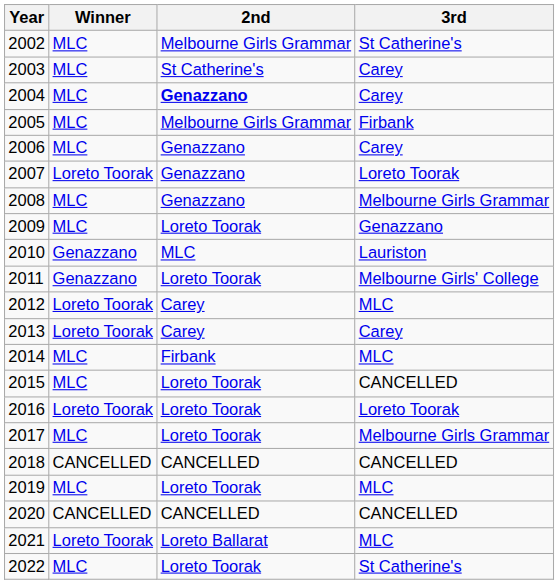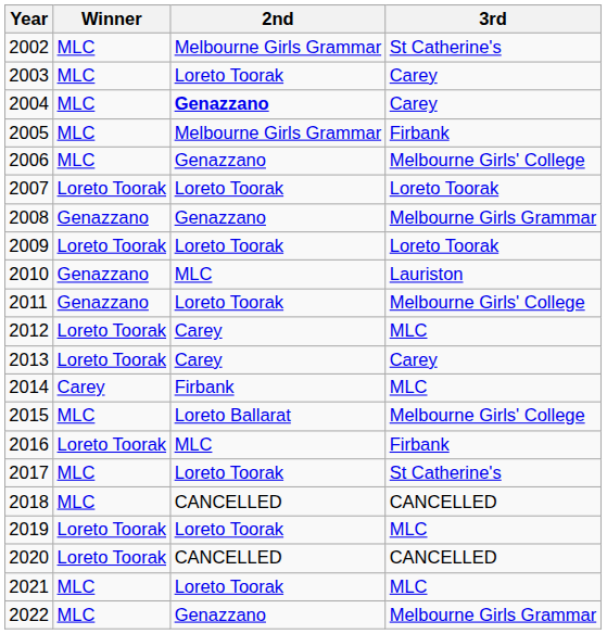 <table class="wikitable">
 <tr>
 <th>Year</th>
 <th>Winner</th>
 <th>2nd</th>
 <th>3rd</th>
 </tr>
 <tr>
 <td>2002</td>
 <td><a href='#'>MLC</a></td>
 <td><a href='#'>Melbourne Girls Grammar</a></td>
 <td><a href='#'>St Catherine's</a></td>
 </tr>
 <tr>
 <td>2003</td>
 <td><a href='#'>MLC</a></td>
-<td><a href='#'>St Catherine's</a></td>
+<td><a href='#'>Loreto Toorak</a></td>
 <td><a href='#'>Carey</a></td>
 </tr>
 <tr>
 <td>2004</td>
 <td><a href='#'>MLC</a></td>
 <td><strong><a href='#'>Genazzano</a></strong></td>
 <td><a href='#'>Carey</a></td>
 </tr>
 <tr>
 <td>2005</td>
 <td><a href='#'>MLC</a></td>
 <td><a href='#'>Melbourne Girls Grammar</a></td>
 <td><a href='#'>Firbank</a></td>
 </tr>
 <tr>
 <td>2006</td>
 <td><a href='#'>MLC</a></td>
 <td><a href='#'>Genazzano</a></td>
-<td><a href='#'>Carey</a></td>
+<td><a href='#'>Melbourne Girls' College</a></td>
 </tr>
 <tr>
 <td>2007</td>
 <td><a href='#'>Loreto Toorak</a></td>
-<td><a href='#'>Genazzano</a></td>
+<td><a href='#'>Loreto Toorak</a></td>
 <td><a href='#'>Loreto Toorak</a></td>
 </tr>
 <tr>
 <td>2008</td>
-<td><a href='#'>MLC</a></td>
+<td><a href='#'>Genazzano</a></td>
 <td><a href='#'>Genazzano</a></td>
 <td><a href='#'>Melbourne Girls Grammar</a></td>
 </tr>
 <tr>
 <td>2009</td>
-<td><a href='#'>MLC</a></td>
 <td><a href='#'>Loreto Toorak</a></td>
-<td><a href='#'>Genazzano</a></td>
+<td><a href='#'>Loreto Toorak</a></td>
+<td><a href='#'>Loreto Toorak</a></td>
 </tr>
 <tr>
 <td>2010</td>
 <td><a href='#'>Genazzano</a></td>
 <td><a href='#'>MLC</a></td>
 <td><a href='#'>Lauriston</a></td>
 </tr>
 <tr>
 <td>2011</td>
 <td><a href='#'>Genazzano</a></td>
 <td><a href='#'>Loreto Toorak</a></td>
 <td><a href='#'>Melbourne Girls' College</a></td>
 </tr>
 <tr>
 <td>2012</td>
 <td><a href='#'>Loreto Toorak</a></td>
 <td><a href='#'>Carey</a></td>
 <td><a href='#'>MLC</a></td>
 </tr>
 <tr>
 <td>2013</td>
 <td><a href='#'>Loreto Toorak</a></td>
 <td><a href='#'>Carey</a></td>
 <td><a href='#'>Carey</a></td>
 </tr>
 <tr>
 <td>2014</td>
-<td><a href='#'>MLC</a></td>
+<td><a href='#'>Carey</a></td>
 <td><a href='#'>Firbank</a></td>
 <td><a href='#'>MLC</a></td>
 </tr>
 <tr>
 <td>2015</td>
 <td><a href='#'>MLC</a></td>
-<td><a href='#'>Loreto Toorak</a></td>
-<td>CANCELLED</td>
+<td><a href='#'>Loreto Ballarat</a></td>
+<td><a href='#'>Melbourne Girls' College</a></td>
 </tr>
 <tr>
 <td>2016</td>
 <td><a href='#'>Loreto Toorak</a></td>
-<td><a href='#'>Loreto Toorak</a></td>
-<td><a href='#'>Loreto Toorak</a></td>
+<td><a href='#'>MLC</a></td>
+<td><a href='#'>Firbank</a></td>
 </tr>
 <tr>
 <td>2017</td>
 <td><a href='#'>MLC</a></td>
 <td><a href='#'>Loreto Toorak</a></td>
-<td><a href='#'>Melbourne Girls Grammar</a></td>
+<td><a href='#'>St Catherine's</a></td>
 </tr>
 <tr>
 <td>2018</td>
-<td>CANCELLED</td>
+<td><a href='#'>MLC</a></td>
 <td>CANCELLED</td>
 <td>CANCELLED</td>
 </tr>
 <tr>
 <td>2019</td>
+<td><a href='#'>Loreto Toorak</a></td>
+<td><a href='#'>Loreto Toorak</a></td>
+<td><a href='#'>MLC</a></td>
+</tr>
+<tr>
+<td>2020</td>
+<td><a href='#'>Loreto Toorak</a></td>
+<td>CANCELLED</td>
+<td>CANCELLED</td>
+</tr>
+<tr>
+<td>2021</td>
 <td><a href='#'>MLC</a></td>
 <td><a href='#'>Loreto Toorak</a></td>
 <td><a href='#'>MLC</a></td>
 </tr>
 <tr>
-<td>2020</td>
-<td>CANCELLED</td>
-<td>CANCELLED</td>
-<td>CANCELLED</td>
-</tr>
-<tr>
-<td>2021</td>
-<td><a href='#'>Loreto Toorak</a></td>
-<td><a href='#'>Loreto Ballarat</a></td>
-<td><a href='#'>MLC</a></td>
-</tr>
-<tr>
 <td>2022</td>
 <td><a href='#'>MLC</a></td>
-<td><a href='#'>Loreto Toorak</a></td>
-<td><a href='#'>St Catherine's</a></td>
+<td><a href='#'>Genazzano</a></td>
+<td><a href='#'>Melbourne Girls Grammar</a></td>
 </tr>
 </table>
